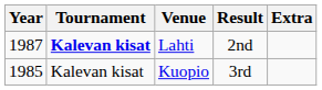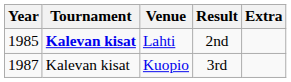 <table class=wikitable>
 <tr>
 <th>Year</th>
 <th>Tournament</th>
 <th>Venue</th>
 <th>Result</th>
 <th>Extra</th>
 </tr>
 <tr>
-<td>1987</td>
+<td>1985</td>
 <td><strong><a href='#'>Kalevan kisat</a></strong></td>
 <td><a href='#'>Lahti</a></td>
 <td align="center">2nd</td>
 <td></td>
 </tr>
 <tr>
-<td>1985</td>
+<td>1987</td>
 <td>Kalevan kisat</td>
 <td><a href='#'>Kuopio</a></td>
 <td align="center">3rd</td>
 <td></td>
 </tr>
 </table>
